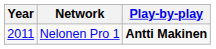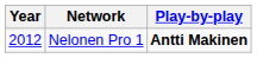 <table class="wikitable">
 <tr>
 <th>Year</th>
 <th>Network</th>
 <th><a href='#'>Play-by-play</a></th>
 </tr>
 <tr>
-<td><a href='#'>2011</a></td>
+<td><a href='#'>2012</a></td>
 <td><a href='#'>Nelonen Pro 1</a></td>
 <td><strong>Antti Makinen</strong></td>
 </tr>
 </table>
